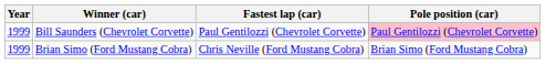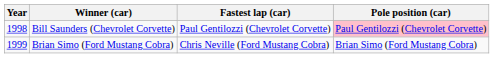 <table class="wikitable">
 <tr>
 <th>Year</th>
 <th>Winner (car)</th>
 <th>Fastest lap (car)</th>
 <th>Pole position (car)</th>
 </tr>
 <tr>
-<td><a href='#'>1999</a></td>
+<td><a href='#'>1998</a></td>
 <td> <a href='#'>Bill Saunders</a> (<a href='#'>Chevrolet Corvette</a>)</td>
 <td> <a href='#'>Paul Gentilozzi</a> (<a href='#'>Chevrolet Corvette</a>)</td>
 <td style="background: pink;"> <a href='#'>Paul Gentilozzi</a> (<a href='#'>Chevrolet Corvette</a>)</td>
 </tr>
 <tr>
 <td><a href='#'>1999</a></td>
 <td> <a href='#'>Brian Simo</a> (<a href='#'>Ford Mustang Cobra</a>)</td>
 <td> <a href='#'>Chris Neville</a> (<a href='#'>Ford Mustang Cobra</a>)</td>
 <td> <a href='#'>Brian Simo</a> (<a href='#'>Ford Mustang Cobra</a>)</td>
 </tr>
 </table>
